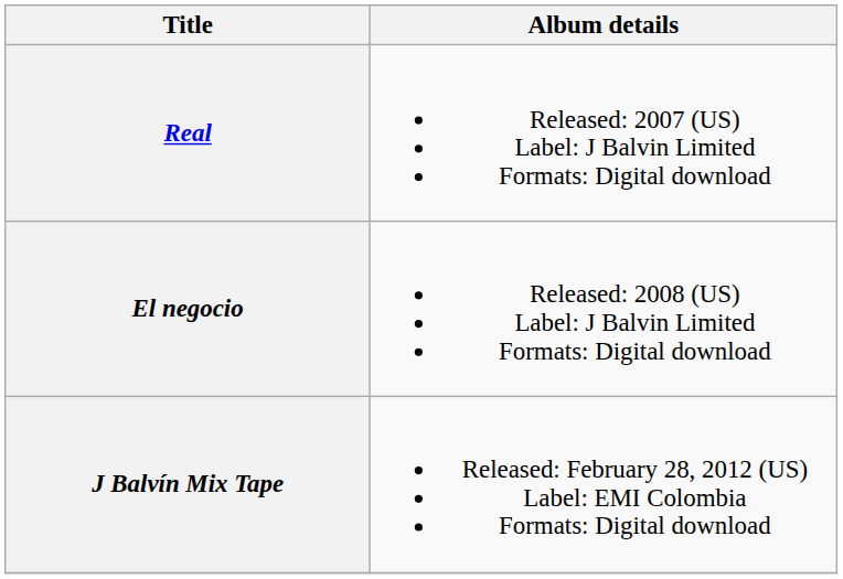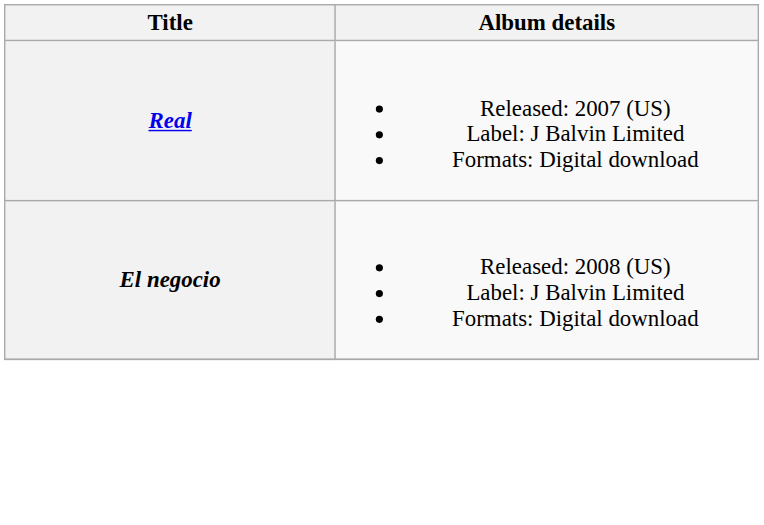 <table class="wikitable plainrowheaders" style="text-align:center;">
 <tr>
 <th scope="col" style="width:14em;">Title</th>
 <th scope="col" style="width:18em;">Album details</th>
 </tr>
 <tr>
 <th scope="row"><em><a href='#'>Real</a></em></th>
 <td><br><ul><li>Released: 2007 <span>(US)</span></li><li>Label: J Balvin Limited</li><li>Formats: Digital download</li></ul></td>
 </tr>
 <tr>
 <th scope="row"><em>El negocio</em></th>
 <td><br><ul><li>Released: 2008 <span>(US)</span></li><li>Label: J Balvin Limited</li><li>Formats: Digital download</li></ul></td>
 </tr>
 <tr>
-<th scope="row"><em>J Balvín Mix Tape</em></th>
-<td><br><ul><li>Released: February 28, 2012 <span>(US)</span></li><li>Label: EMI Colombia</li><li>Formats: Digital download</li></ul></td>
-</tr>
-<tr>
 </tr>
 </table>
